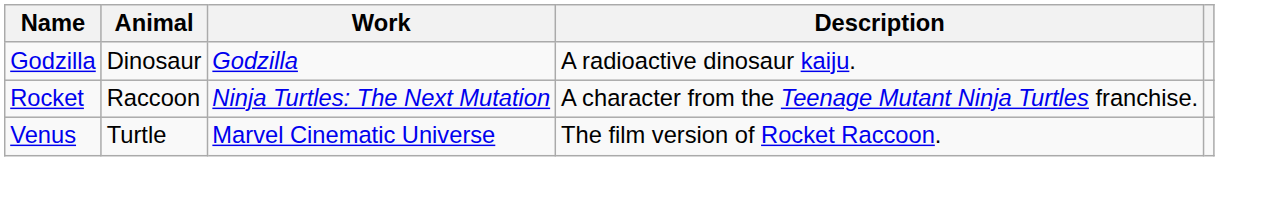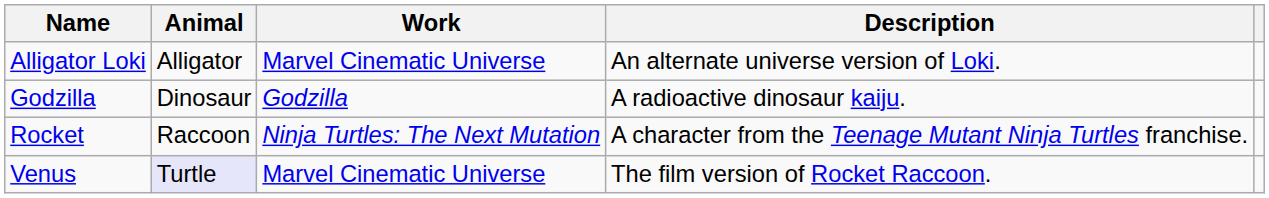 <table class="wikitable sortable">
 <tr>
 <th>Name</th>
 <th>Animal</th>
 <th>Work</th>
 <th>Description</th>
 <th></th>
+</tr>
+<tr>
+<td><a href='#'>Alligator Loki</a></td>
+<td>Alligator</td>
+<td><a href='#'>Marvel Cinematic Universe</a></td>
+<td>An alternate universe version of <a href='#'>Loki</a>.</td>
+<td></td>
 </tr>
 <tr>
 <td><a href='#'>Godzilla</a></td>
 <td>Dinosaur</td>
 <td><em><a href='#'>Godzilla</a></em></td>
 <td>A radioactive dinosaur <a href='#'>kaiju</a>.</td>
 <td></td>
 </tr>
 <tr>
 <td><a href='#'>Rocket</a></td>
 <td>Raccoon</td>
 <td><em><a href='#'>Ninja Turtles: The Next Mutation</a></em></td>
 <td>A character from the <em><a href='#'>Teenage Mutant Ninja Turtles</a></em> franchise.</td>
 <td></td>
 </tr>
 <tr>
 <td><a href='#'>Venus</a></td>
-<td>Turtle</td>
+<td style="background: lavender;">Turtle</td>
 <td><a href='#'>Marvel Cinematic Universe</a></td>
 <td>The film version of <a href='#'>Rocket Raccoon</a>.</td>
 <td></td>
 </tr>
 </table>
